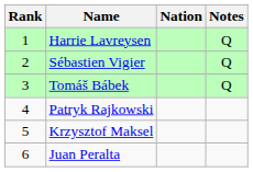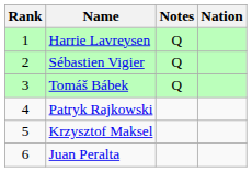 <table class="wikitable sortable" style="text-align:center">
 <tr>
 <th>Rank</th>
 <th>Name</th>
+<th>Notes</th>
 <th>Nation</th>
-<th>Notes</th>
 </tr>
 <tr bgcolor=bbffbb>
 <td>1</td>
 <td align=left><a href='#'>Harrie Lavreysen</a></td>
+<td>Q</td>
 <td align=left></td>
-<td>Q</td>
 </tr>
 <tr bgcolor=bbffbb>
 <td>2</td>
 <td align=left><a href='#'>Sébastien Vigier</a></td>
+<td>Q</td>
 <td align=left></td>
-<td>Q</td>
 </tr>
 <tr bgcolor=bbffbb>
 <td>3</td>
 <td align=left><a href='#'>Tomáš Bábek</a></td>
+<td>Q</td>
 <td align=left></td>
-<td>Q</td>
 </tr>
 <tr>
 <td>4</td>
 <td align=left><a href='#'>Patryk Rajkowski</a></td>
+<td></td>
 <td align=left></td>
-<td></td>
 </tr>
 <tr>
 <td>5</td>
 <td align=left><a href='#'>Krzysztof Maksel</a></td>
+<td></td>
 <td align=left></td>
-<td></td>
 </tr>
 <tr>
 <td>6</td>
 <td align=left><a href='#'>Juan Peralta</a></td>
+<td></td>
 <td align=left></td>
-<td></td>
 </tr>
 </table>
